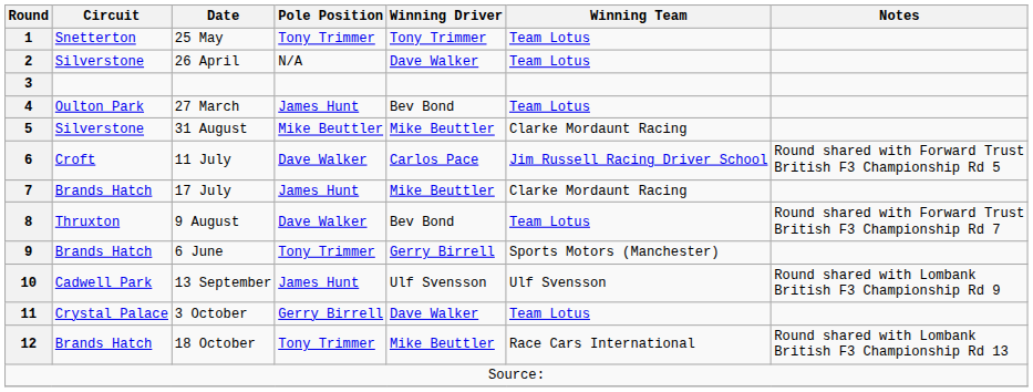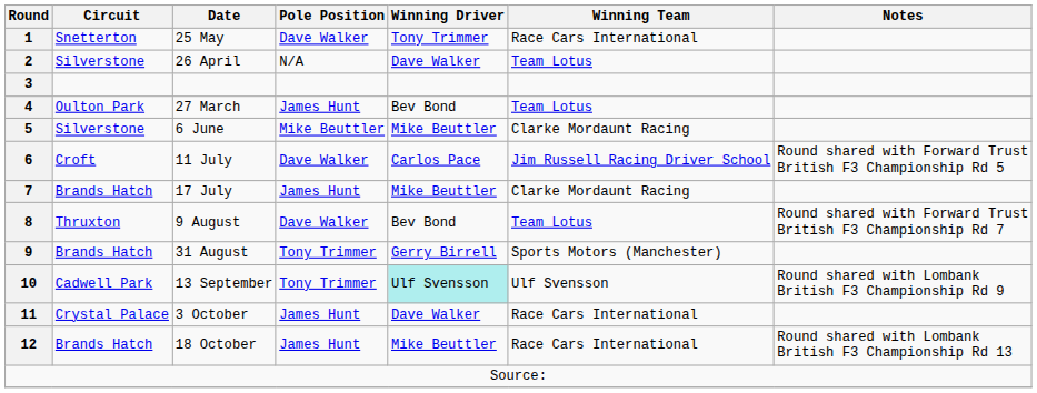 <table class="wikitable" style="font-size: 90%;">
 <tr>
 <th>Round</th>
 <th>Circuit</th>
 <th>Date</th>
 <th>Pole Position</th>
 <th>Winning Driver</th>
 <th>Winning Team</th>
 <th>Notes</th>
 </tr>
 <tr>
 <th>1</th>
 <td> <a href='#'>Snetterton</a></td>
 <td>25 May</td>
+<td> <a href='#'>Dave Walker</a></td>
 <td> <a href='#'>Tony Trimmer</a></td>
-<td> <a href='#'>Tony Trimmer</a></td>
-<td><a href='#'>Team Lotus</a></td>
+<td>Race Cars International</td>
 <td></td>
 </tr>
 <tr>
 <th>2</th>
 <td> <a href='#'>Silverstone</a></td>
 <td>26 April</td>
 <td>N/A</td>
 <td> <a href='#'>Dave Walker</a></td>
 <td><a href='#'>Team Lotus</a></td>
 <td></td>
 </tr>
 <tr>
 <th>3</th>
 <td></td>
 <td></td>
 <td></td>
 <td></td>
 <td></td>
 <td></td>
 </tr>
 <tr>
 <th>4</th>
 <td> <a href='#'>Oulton Park</a></td>
 <td>27 March</td>
 <td> <a href='#'>James Hunt</a></td>
 <td> Bev Bond</td>
 <td><a href='#'>Team Lotus</a></td>
 <td></td>
 </tr>
 <tr>
 <th>5</th>
 <td> <a href='#'>Silverstone</a></td>
-<td>31 August</td>
+<td>6 June</td>
 <td> <a href='#'>Mike Beuttler</a></td>
 <td> <a href='#'>Mike Beuttler</a></td>
 <td>Clarke Mordaunt Racing</td>
 <td></td>
 </tr>
 <tr>
 <th>6</th>
 <td> <a href='#'>Croft</a></td>
 <td>11 July</td>
 <td> <a href='#'>Dave Walker</a></td>
 <td> <a href='#'>Carlos Pace</a></td>
 <td><a href='#'>Jim Russell Racing Driver School</a></td>
 <td>Round shared with Forward Trust<br>British F3 Championship Rd 5</td>
 </tr>
 <tr>
 <th>7</th>
 <td> <a href='#'>Brands Hatch</a></td>
 <td>17 July</td>
 <td> <a href='#'>James Hunt</a></td>
 <td> <a href='#'>Mike Beuttler</a></td>
 <td>Clarke Mordaunt Racing</td>
 <td></td>
 </tr>
 <tr>
 <th>8</th>
 <td> <a href='#'>Thruxton</a></td>
 <td>9 August</td>
 <td> <a href='#'>Dave Walker</a></td>
 <td> Bev Bond</td>
 <td><a href='#'>Team Lotus</a></td>
 <td>Round shared with Forward Trust<br>British F3 Championship Rd 7</td>
 </tr>
 <tr>
 <th>9</th>
 <td> <a href='#'>Brands Hatch</a></td>
-<td>6 June</td>
+<td>31 August</td>
 <td> <a href='#'>Tony Trimmer</a></td>
 <td> <a href='#'>Gerry Birrell</a></td>
 <td>Sports Motors (Manchester)</td>
 <td></td>
 </tr>
 <tr>
 <th>10</th>
 <td> <a href='#'>Cadwell Park</a></td>
 <td>13 September</td>
-<td> <a href='#'>James Hunt</a></td>
-<td> Ulf Svensson</td>
+<td> <a href='#'>Tony Trimmer</a></td>
+<td style="background: paleturquoise;"> Ulf Svensson</td>
 <td>Ulf Svensson</td>
 <td>Round shared with Lombank<br>British F3 Championship Rd 9</td>
 </tr>
 <tr>
 <th>11</th>
 <td> <a href='#'>Crystal Palace</a></td>
 <td>3 October</td>
-<td> <a href='#'>Gerry Birrell</a></td>
+<td> <a href='#'>James Hunt</a></td>
 <td> <a href='#'>Dave Walker</a></td>
-<td><a href='#'>Team Lotus</a></td>
+<td>Race Cars International</td>
 <td></td>
 </tr>
 <tr>
 <th>12</th>
 <td> <a href='#'>Brands Hatch</a></td>
 <td>18 October</td>
-<td> <a href='#'>Tony Trimmer</a></td>
+<td> <a href='#'>James Hunt</a></td>
 <td> <a href='#'>Mike Beuttler</a></td>
 <td>Race Cars International</td>
 <td>Round shared with Lombank<br>British F3 Championship Rd 13</td>
 </tr>
 <tr>
 <td colspan=7 align=center>Source:</td>
 </tr>
 <tr>
 </tr>
 </table>
